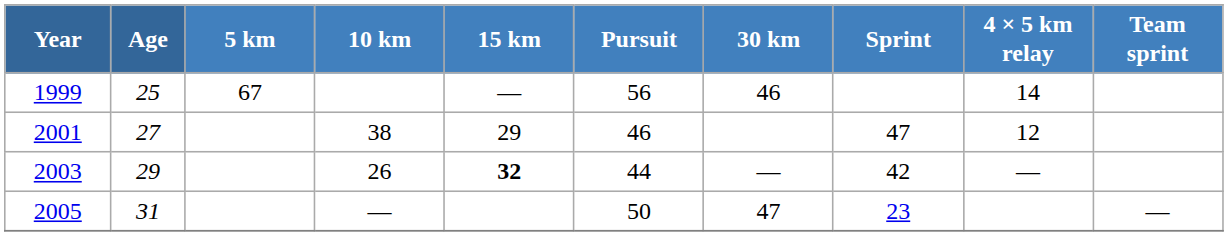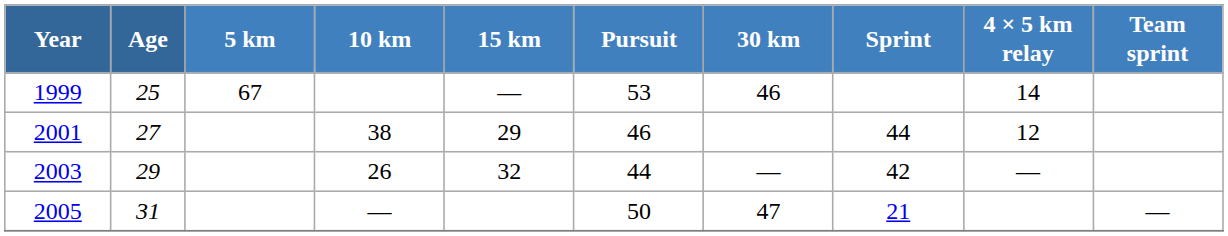 <table class="wikitable" style="font-size:95%; text-align:center; border:grey solid 1px; border-collapse:collapse; background:#ffffff;">
 <tr>
 <th style="background-color:#369; color:white; width:60px;"> Year </th>
 <th style="background-color:#369; color:white; width:40px;"> Age </th>
 <th style="background-color:#4180be; color:white; width:75px;"> 5 km </th>
 <th style="background-color:#4180be; color:white; width:75px;"> 10 km </th>
 <th style="background-color:#4180be; color:white; width:75px;"> 15 km </th>
 <th style="background-color:#4180be; color:white; width:75px;"> Pursuit </th>
 <th style="background-color:#4180be; color:white; width:75px;"> 30 km </th>
 <th style="background-color:#4180be; color:white; width:75px;"> Sprint </th>
 <th style="background-color:#4180be; color:white; width:75px;"> 4 × 5 km <br> relay </th>
 <th style="background-color:#4180be; color:white; width:75px;"> Team <br> sprint </th>
 </tr>
 <tr>
 <td><a href='#'>1999</a></td>
 <td><em>25</em></td>
 <td>67</td>
 <td></td>
 <td>—</td>
-<td>56</td>
+<td>53</td>
 <td>46</td>
 <td></td>
 <td>14</td>
 <td></td>
 </tr>
 <tr>
 <td><a href='#'>2001</a></td>
 <td><em>27</em></td>
 <td></td>
 <td>38</td>
 <td>29</td>
 <td>46</td>
 <td></td>
-<td>47</td>
+<td>44</td>
 <td>12</td>
 <td></td>
 </tr>
 <tr>
 <td><a href='#'>2003</a></td>
 <td><em>29</em></td>
 <td></td>
 <td>26</td>
-<td><strong>32</strong></td>
+<td>32</td>
 <td>44</td>
 <td>—</td>
 <td>42</td>
 <td>—</td>
 <td></td>
 </tr>
 <tr>
 <td><a href='#'>2005</a></td>
 <td><em>31</em></td>
 <td></td>
 <td>—</td>
 <td></td>
 <td>50</td>
 <td>47</td>
-<td><a href='#'>23</a></td>
+<td><a href='#'>21</a></td>
 <td></td>
 <td>—</td>
 </tr>
 <tr>
 </tr>
 </table>
